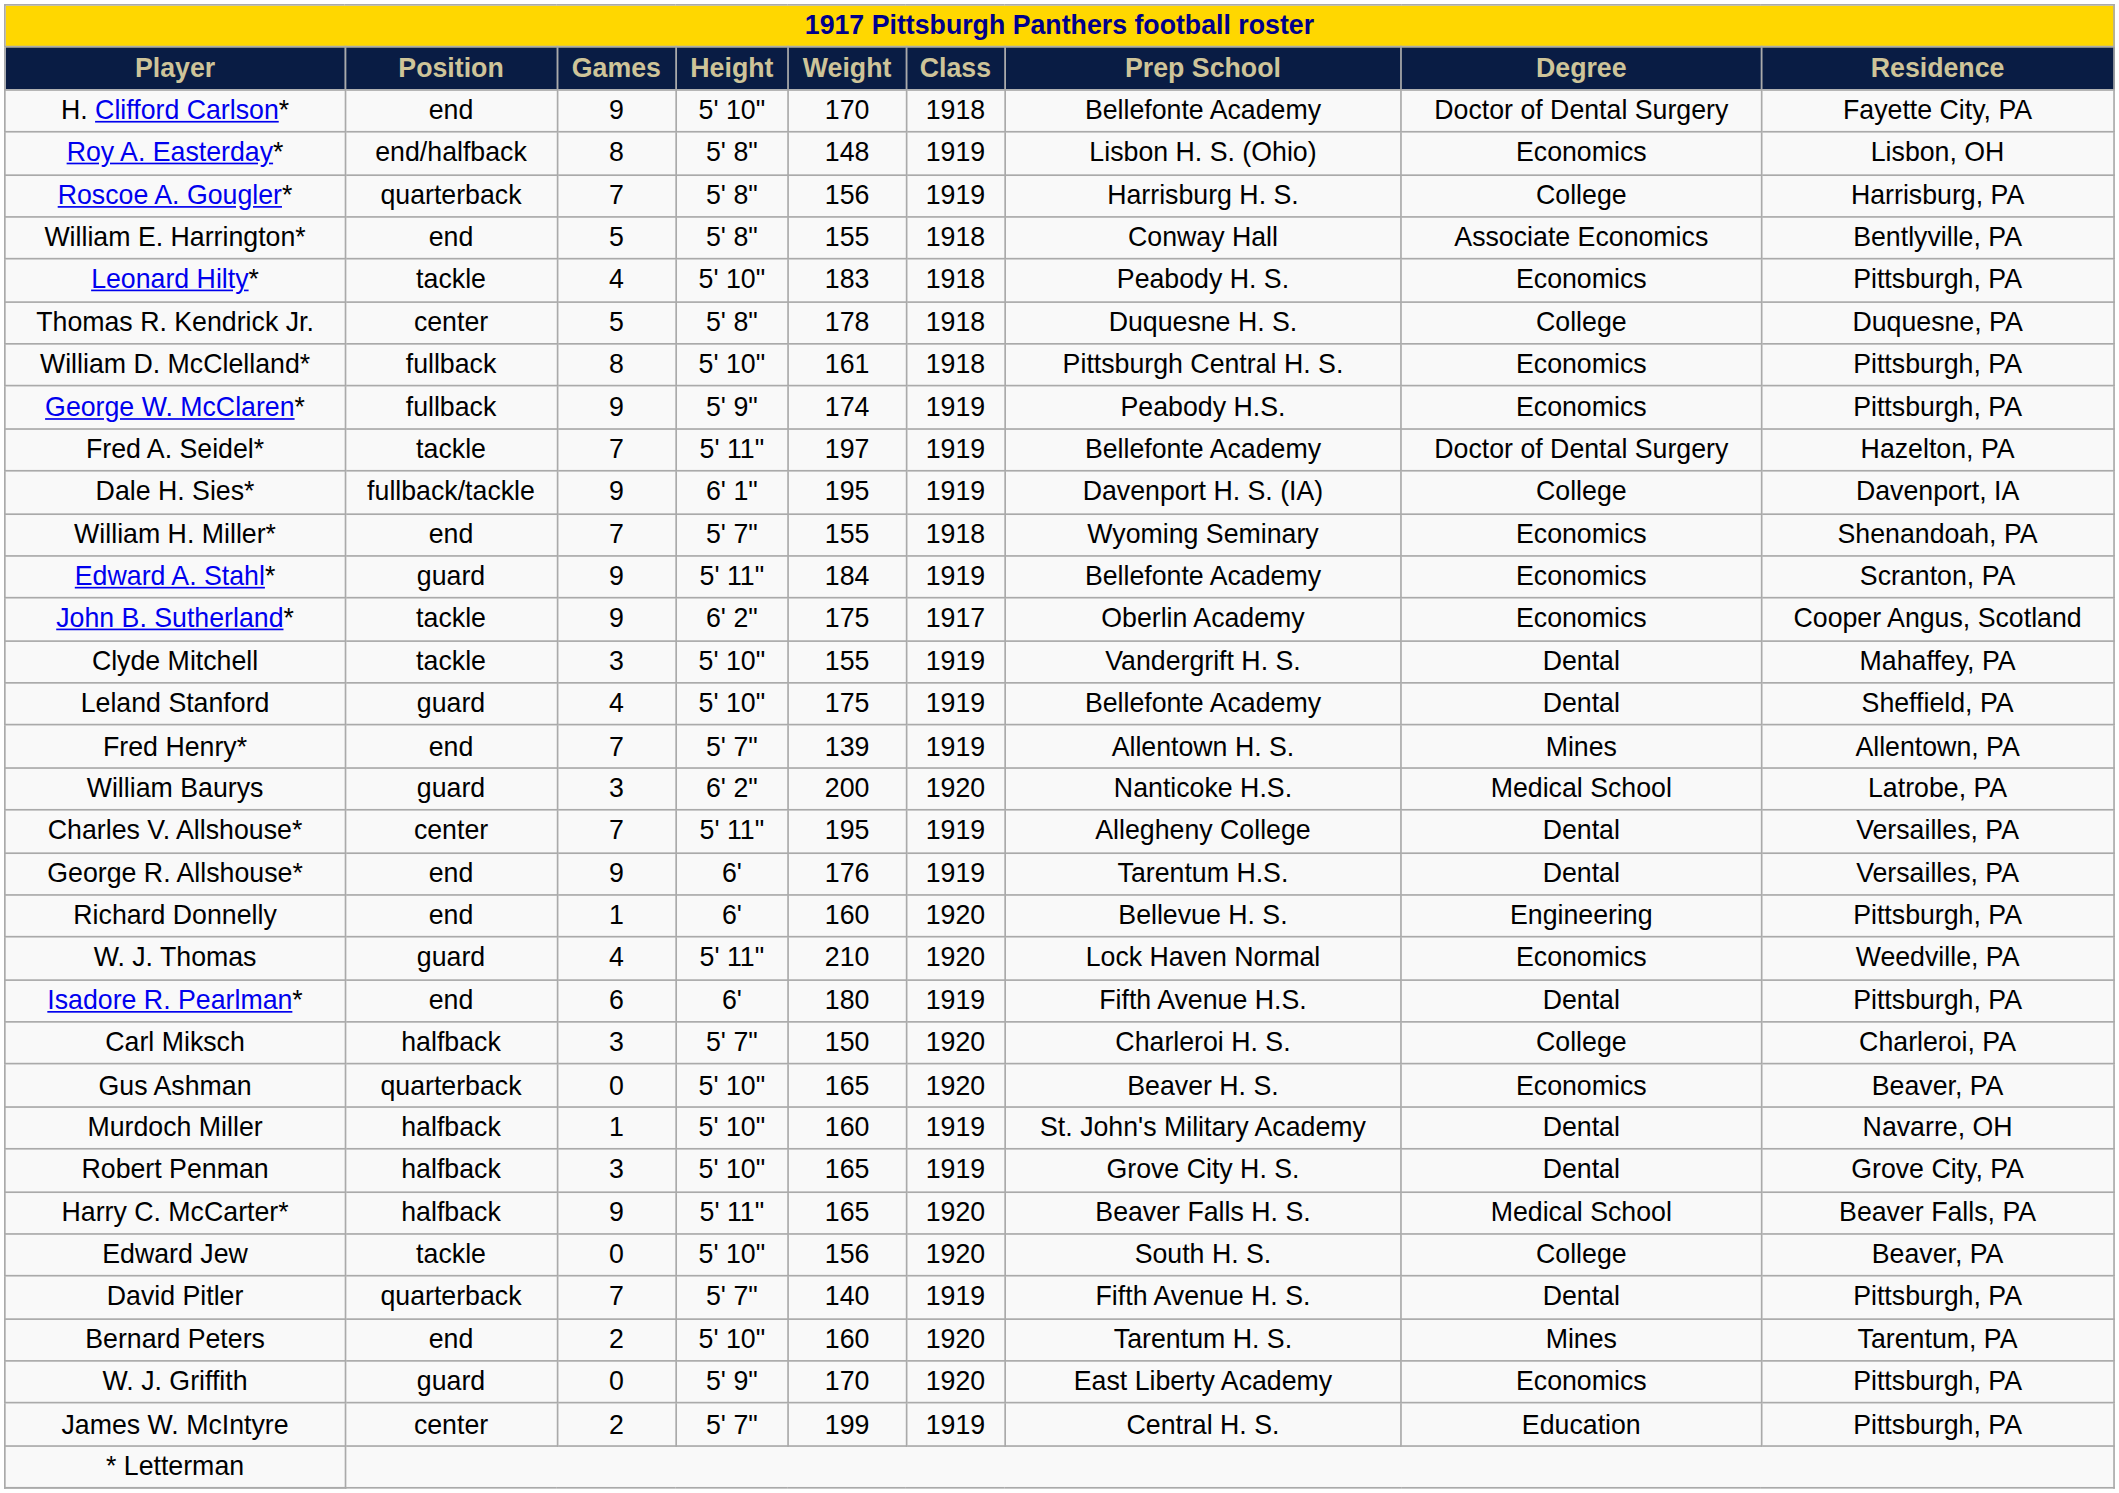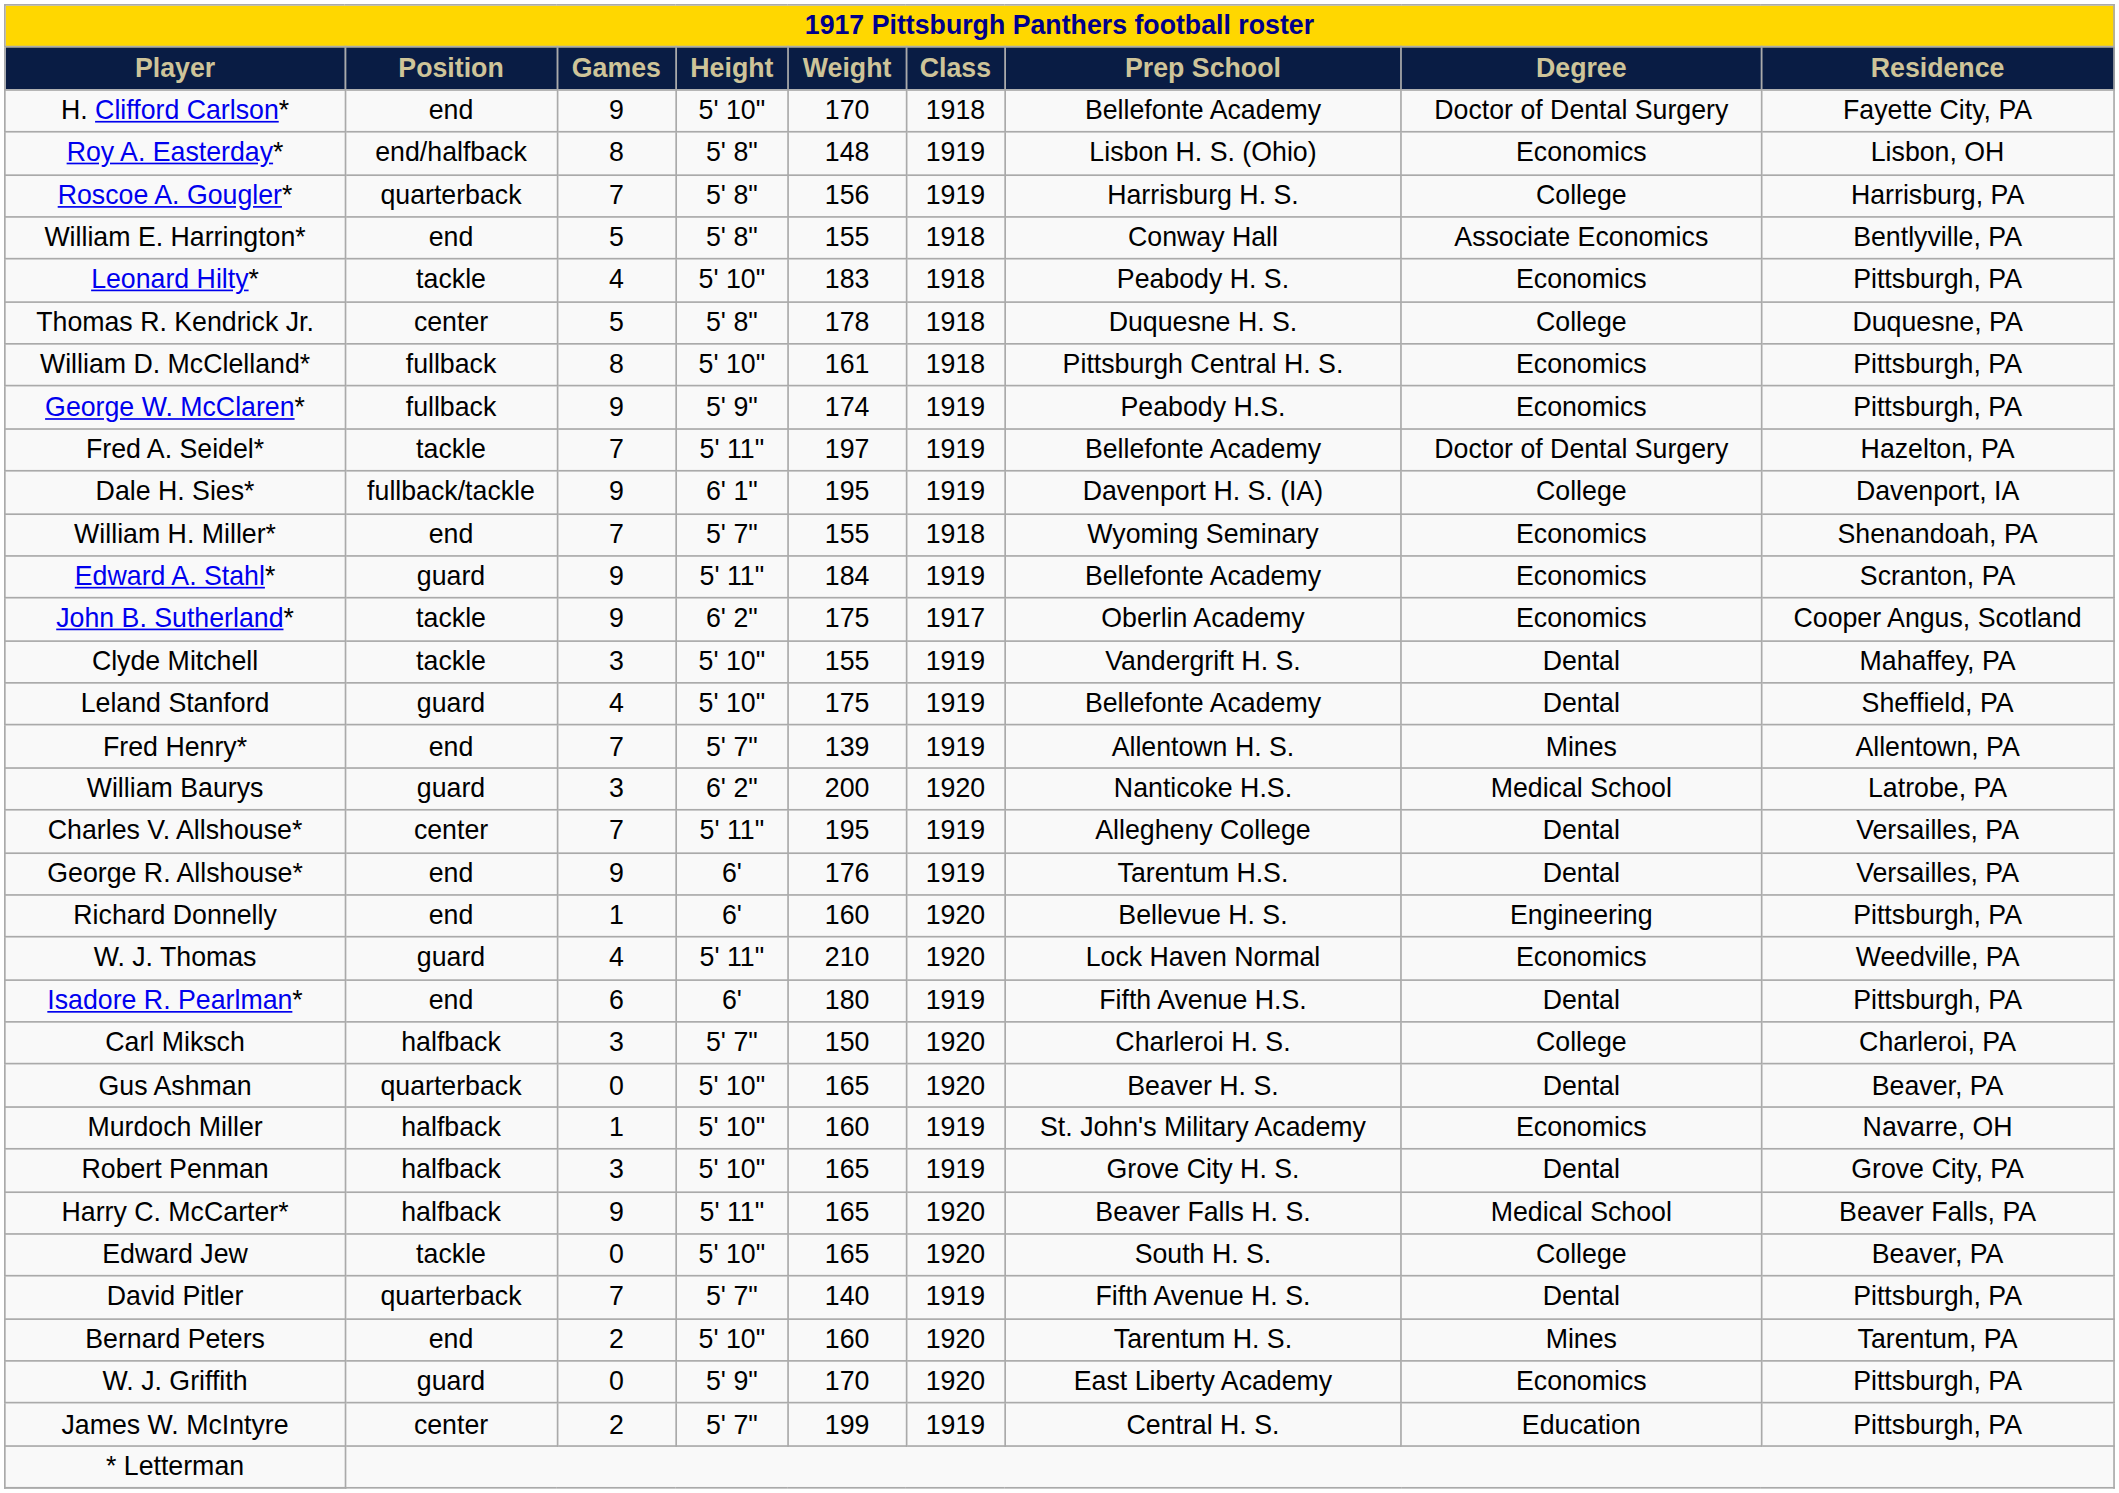 <table class="wikitable collapsible collapsed" style="margin: left; text-align:right; width:100%;">
 <tr>
 <th colspan="10" ; style="background:gold; color:darkblue; text-align: center;"><strong>1917 Pittsburgh Panthers football roster</strong></th>
 </tr>
 <tr align="center"  style="background:#091C44; color:#CEC499;">
 <td><strong>Player</strong></td>
 <td><strong>Position</strong></td>
 <td><strong>Games</strong></td>
 <td><strong>Height</strong></td>
 <td><strong>Weight</strong></td>
 <td><strong>Class</strong></td>
 <td><strong>Prep School</strong></td>
 <td><strong>Degree</strong></td>
 <td><strong>Residence</strong></td>
 </tr>
 <tr align="center" bgcolor="">
 <td>H. <a href='#'>Clifford Carlson</a>*</td>
 <td>end</td>
 <td>9</td>
 <td>5' 10"</td>
 <td>170</td>
 <td>1918</td>
 <td>Bellefonte Academy</td>
 <td>Doctor of Dental Surgery</td>
 <td>Fayette City, PA</td>
 </tr>
 <tr align="center" bgcolor="">
 <td><a href='#'>Roy A. Easterday</a>*</td>
 <td>end/halfback</td>
 <td>8</td>
 <td>5' 8"</td>
 <td>148</td>
 <td>1919</td>
 <td>Lisbon H. S. (Ohio)</td>
 <td>Economics</td>
 <td>Lisbon, OH</td>
 </tr>
 <tr align="center" bgcolor="">
 <td><a href='#'>Roscoe A. Gougler</a>*</td>
 <td>quarterback</td>
 <td>7</td>
 <td>5' 8"</td>
 <td>156</td>
 <td>1919</td>
 <td>Harrisburg H. S.</td>
 <td>College</td>
 <td>Harrisburg, PA</td>
 </tr>
 <tr align="center" bgcolor="">
 <td>William E. Harrington*</td>
 <td>end</td>
 <td>5</td>
 <td>5' 8"</td>
 <td>155</td>
 <td>1918</td>
 <td>Conway Hall</td>
 <td>Associate Economics</td>
 <td>Bentlyville, PA</td>
 </tr>
 <tr align="center" bgcolor="">
 <td><a href='#'>Leonard Hilty</a>*</td>
 <td>tackle</td>
 <td>4</td>
 <td>5' 10"</td>
 <td>183</td>
 <td>1918</td>
 <td>Peabody H. S.</td>
 <td>Economics</td>
 <td>Pittsburgh, PA</td>
 </tr>
 <tr align="center" bgcolor="">
 <td>Thomas R. Kendrick Jr.</td>
 <td>center</td>
 <td>5</td>
 <td>5' 8"</td>
 <td>178</td>
 <td>1918</td>
 <td>Duquesne H. S.</td>
 <td>College</td>
 <td>Duquesne, PA</td>
 </tr>
 <tr align="center" bgcolor="">
 <td>William D. McClelland*</td>
 <td>fullback</td>
 <td>8</td>
 <td>5' 10"</td>
 <td>161</td>
 <td>1918</td>
 <td>Pittsburgh Central H. S.</td>
 <td>Economics</td>
 <td>Pittsburgh, PA</td>
 </tr>
 <tr align="center" bgcolor="">
 <td><a href='#'>George W. McClaren</a>*</td>
 <td>fullback</td>
 <td>9</td>
 <td>5' 9"</td>
 <td>174</td>
 <td>1919</td>
 <td>Peabody H.S.</td>
 <td>Economics</td>
 <td>Pittsburgh, PA</td>
 </tr>
 <tr align="center" bgcolor="">
 <td>Fred A. Seidel*</td>
 <td>tackle</td>
 <td>7</td>
 <td>5' 11"</td>
 <td>197</td>
 <td>1919</td>
 <td>Bellefonte Academy</td>
 <td>Doctor of Dental Surgery</td>
 <td>Hazelton, PA</td>
 </tr>
 <tr align="center" bgcolor="">
 <td>Dale H. Sies*</td>
 <td>fullback/tackle</td>
 <td>9</td>
 <td>6' 1"</td>
 <td>195</td>
 <td>1919</td>
 <td>Davenport H. S. (IA)</td>
 <td>College</td>
 <td>Davenport, IA</td>
 </tr>
 <tr align="center" bgcolor="">
 <td>William H. Miller*</td>
 <td>end</td>
 <td>7</td>
 <td>5' 7"</td>
 <td>155</td>
 <td>1918</td>
 <td>Wyoming Seminary</td>
 <td>Economics</td>
 <td>Shenandoah, PA</td>
 </tr>
 <tr align="center" bgcolor="">
 <td><a href='#'>Edward A. Stahl</a>*</td>
 <td>guard</td>
 <td>9</td>
 <td>5' 11"</td>
 <td>184</td>
 <td>1919</td>
 <td>Bellefonte Academy</td>
 <td>Economics</td>
 <td>Scranton, PA</td>
 </tr>
 <tr align="center" bgcolor=>
 <td><a href='#'>John B. Sutherland</a>*</td>
 <td>tackle</td>
 <td>9</td>
 <td>6' 2"</td>
 <td>175</td>
 <td>1917</td>
 <td>Oberlin Academy</td>
 <td>Economics</td>
 <td>Cooper Angus, Scotland</td>
 </tr>
 <tr align="center" bgcolor=>
 <td>Clyde Mitchell</td>
 <td>tackle</td>
 <td>3</td>
 <td>5' 10"</td>
 <td>155</td>
 <td>1919</td>
 <td>Vandergrift H. S.</td>
 <td>Dental</td>
 <td>Mahaffey, PA</td>
 </tr>
 <tr align="center" bgcolor="">
 <td>Leland Stanford</td>
 <td>guard</td>
 <td>4</td>
 <td>5' 10"</td>
 <td>175</td>
 <td>1919</td>
 <td>Bellefonte Academy</td>
 <td>Dental</td>
 <td>Sheffield, PA</td>
 </tr>
 <tr align="center" bgcolor="">
 <td>Fred Henry*</td>
 <td>end</td>
 <td>7</td>
 <td>5' 7"</td>
 <td>139</td>
 <td>1919</td>
 <td>Allentown H. S.</td>
 <td>Mines</td>
 <td>Allentown, PA</td>
 </tr>
 <tr align="center" bgcolor="">
 <td>William Baurys</td>
 <td>guard</td>
 <td>3</td>
 <td>6' 2"</td>
 <td>200</td>
 <td>1920</td>
 <td>Nanticoke H.S.</td>
 <td>Medical School</td>
 <td>Latrobe, PA</td>
 </tr>
 <tr align="center" bgcolor=>
 <td>Charles V. Allshouse*</td>
 <td>center</td>
 <td>7</td>
 <td>5' 11"</td>
 <td>195</td>
 <td>1919</td>
 <td>Allegheny College</td>
 <td>Dental</td>
 <td>Versailles, PA</td>
 </tr>
 <tr align="center" bgcolor="">
 <td>George R. Allshouse*</td>
 <td>end</td>
 <td>9</td>
 <td>6'</td>
 <td>176</td>
 <td>1919</td>
 <td>Tarentum H.S.</td>
 <td>Dental</td>
 <td>Versailles, PA</td>
 </tr>
 <tr align="center" bgcolor="">
 <td>Richard Donnelly</td>
 <td>end</td>
 <td>1</td>
 <td>6'</td>
 <td>160</td>
 <td>1920</td>
 <td>Bellevue H. S.</td>
 <td>Engineering</td>
 <td>Pittsburgh, PA</td>
 </tr>
 <tr align="center" bgcolor="">
 <td>W. J. Thomas</td>
 <td>guard</td>
 <td>4</td>
 <td>5' 11"</td>
 <td>210</td>
 <td>1920</td>
 <td>Lock Haven Normal</td>
 <td>Economics</td>
 <td>Weedville, PA</td>
 </tr>
 <tr align="center" bgcolor="">
 <td><a href='#'>Isadore R. Pearlman</a>*</td>
 <td>end</td>
 <td>6</td>
 <td>6'</td>
 <td>180</td>
 <td>1919</td>
 <td>Fifth Avenue H.S.</td>
 <td>Dental</td>
 <td>Pittsburgh, PA</td>
 </tr>
 <tr align="center" bgcolor="">
 <td>Carl Miksch</td>
 <td>halfback</td>
 <td>3</td>
 <td>5' 7"</td>
 <td>150</td>
 <td>1920</td>
 <td>Charleroi H. S.</td>
 <td>College</td>
 <td>Charleroi, PA</td>
 </tr>
 <tr align="center" bgcolor="">
 <td>Gus Ashman</td>
 <td>quarterback</td>
 <td>0</td>
 <td>5' 10"</td>
 <td>165</td>
 <td>1920</td>
 <td>Beaver H. S.</td>
-<td>Economics</td>
+<td>Dental</td>
 <td>Beaver, PA</td>
 </tr>
 <tr align="center" bgcolor="">
 <td>Murdoch Miller</td>
 <td>halfback</td>
 <td>1</td>
 <td>5' 10"</td>
 <td>160</td>
 <td>1919</td>
 <td>St. John's Military Academy</td>
-<td>Dental</td>
+<td>Economics</td>
 <td>Navarre, OH</td>
 </tr>
 <tr align="center" bgcolor="">
 <td>Robert Penman</td>
 <td>halfback</td>
 <td>3</td>
 <td>5' 10"</td>
 <td>165</td>
 <td>1919</td>
 <td>Grove City H. S.</td>
 <td>Dental</td>
 <td>Grove City, PA</td>
 </tr>
 <tr align="center" bgcolor="">
 <td>Harry C. McCarter*</td>
 <td>halfback</td>
 <td>9</td>
 <td>5' 11"</td>
 <td>165</td>
 <td>1920</td>
 <td>Beaver Falls H. S.</td>
 <td>Medical School</td>
 <td>Beaver Falls, PA</td>
 </tr>
 <tr align="center" bgcolor=>
 <td>Edward Jew</td>
 <td>tackle</td>
 <td>0</td>
 <td>5' 10"</td>
-<td>156</td>
+<td>165</td>
 <td>1920</td>
 <td>South H. S.</td>
 <td>College</td>
 <td>Beaver, PA</td>
 </tr>
 <tr align="center" bgcolor="">
 <td>David Pitler</td>
 <td>quarterback</td>
 <td>7</td>
 <td>5' 7"</td>
 <td>140</td>
 <td>1919</td>
 <td>Fifth Avenue H. S.</td>
 <td>Dental</td>
 <td>Pittsburgh, PA</td>
 </tr>
 <tr align="center" bgcolor="">
 <td>Bernard Peters</td>
 <td>end</td>
 <td>2</td>
 <td>5' 10"</td>
 <td>160</td>
 <td>1920</td>
 <td>Tarentum H. S.</td>
 <td>Mines</td>
 <td>Tarentum, PA</td>
 </tr>
 <tr align="center" bgcolor="">
 <td>W. J. Griffith</td>
 <td>guard</td>
 <td>0</td>
 <td>5' 9"</td>
 <td>170</td>
 <td>1920</td>
 <td>East Liberty Academy</td>
 <td>Economics</td>
 <td>Pittsburgh, PA</td>
 </tr>
 <tr align="center" bgcolor="">
 <td>James W. McIntyre</td>
 <td>center</td>
 <td>2</td>
 <td>5' 7"</td>
 <td>199</td>
 <td>1919</td>
 <td>Central H. S.</td>
 <td>Education</td>
 <td>Pittsburgh, PA</td>
 </tr>
 <tr align="center" bgcolor="">
 <td>* Letterman</td>
 </tr>
 <tr align="center" bgcolor=>
 </tr>
 </table>
